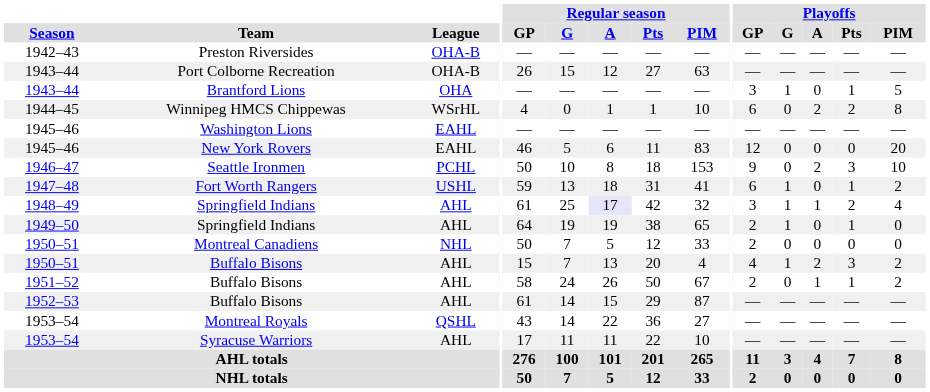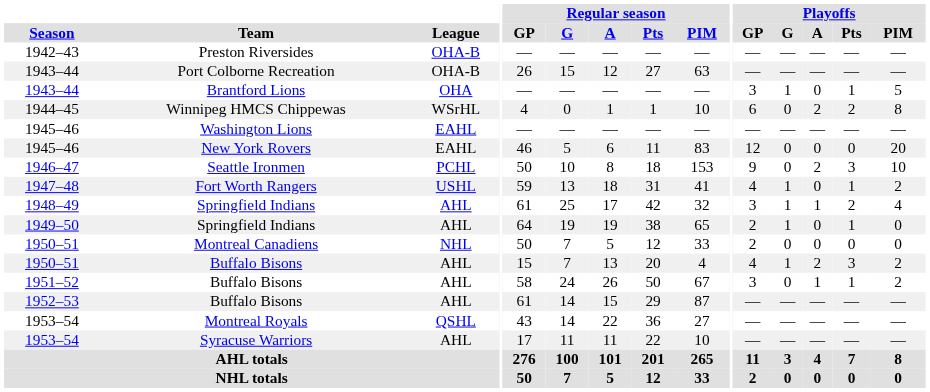 <table border="0" cellpadding="1" cellspacing="0" style="text-align:center; width:60em">
 <tr bgcolor="#e0e0e0">
 <th colspan="3" bgcolor="#ffffff"></th>
 <th rowspan="100" bgcolor="#ffffff"></th>
 <th colspan="5"><a href='#'>Regular season</a></th>
 <th rowspan="100" bgcolor="#ffffff"></th>
 <th colspan="5"><a href='#'>Playoffs</a></th>
 </tr>
 <tr bgcolor="#e0e0e0">
 <th><a href='#'>Season</a></th>
 <th>Team</th>
 <th>League</th>
 <th>GP</th>
 <th><a href='#'>G</a></th>
 <th><a href='#'>A</a></th>
 <th><a href='#'>Pts</a></th>
 <th><a href='#'>PIM</a></th>
 <th>GP</th>
 <th>G</th>
 <th>A</th>
 <th>Pts</th>
 <th>PIM</th>
 </tr>
 <tr>
 <td>1942–43</td>
 <td>Preston Riversides</td>
 <td><a href='#'>OHA-B</a></td>
 <td>—</td>
 <td>—</td>
 <td>—</td>
 <td>—</td>
 <td>—</td>
 <td>—</td>
 <td>—</td>
 <td>—</td>
 <td>—</td>
 <td>—</td>
 </tr>
 <tr bgcolor="#f0f0f0">
 <td>1943–44</td>
 <td>Port Colborne Recreation</td>
 <td>OHA-B</td>
 <td>26</td>
 <td>15</td>
 <td>12</td>
 <td>27</td>
 <td>63</td>
 <td>—</td>
 <td>—</td>
 <td>—</td>
 <td>—</td>
 <td>—</td>
 </tr>
 <tr>
 <td><a href='#'>1943–44</a></td>
 <td><a href='#'>Brantford Lions</a></td>
 <td><a href='#'>OHA</a></td>
 <td>—</td>
 <td>—</td>
 <td>—</td>
 <td>—</td>
 <td>—</td>
 <td>3</td>
 <td>1</td>
 <td>0</td>
 <td>1</td>
 <td>5</td>
 </tr>
 <tr bgcolor="#f0f0f0">
 <td>1944–45</td>
 <td>Winnipeg HMCS Chippewas</td>
 <td>WSrHL</td>
 <td>4</td>
 <td>0</td>
 <td>1</td>
 <td>1</td>
 <td>10</td>
 <td>6</td>
 <td>0</td>
 <td>2</td>
 <td>2</td>
 <td>8</td>
 </tr>
 <tr>
 <td>1945–46</td>
 <td><a href='#'>Washington Lions</a></td>
 <td><a href='#'>EAHL</a></td>
 <td>—</td>
 <td>—</td>
 <td>—</td>
 <td>—</td>
 <td>—</td>
 <td>—</td>
 <td>—</td>
 <td>—</td>
 <td>—</td>
 <td>—</td>
 </tr>
 <tr bgcolor="#f0f0f0">
 <td>1945–46</td>
 <td><a href='#'>New York Rovers</a></td>
 <td>EAHL</td>
 <td>46</td>
 <td>5</td>
 <td>6</td>
 <td>11</td>
 <td>83</td>
 <td>12</td>
 <td>0</td>
 <td>0</td>
 <td>0</td>
 <td>20</td>
 </tr>
 <tr>
 <td><a href='#'>1946–47</a></td>
 <td><a href='#'>Seattle Ironmen</a></td>
 <td><a href='#'>PCHL</a></td>
 <td>50</td>
 <td>10</td>
 <td>8</td>
 <td>18</td>
 <td>153</td>
 <td>9</td>
 <td>0</td>
 <td>2</td>
 <td>3</td>
 <td>10</td>
 </tr>
 <tr bgcolor="#f0f0f0">
 <td><a href='#'>1947–48</a></td>
 <td><a href='#'>Fort Worth Rangers</a></td>
 <td><a href='#'>USHL</a></td>
 <td>59</td>
 <td>13</td>
 <td>18</td>
 <td>31</td>
 <td>41</td>
-<td>6</td>
+<td>4</td>
 <td>1</td>
 <td>0</td>
 <td>1</td>
 <td>2</td>
 </tr>
 <tr>
 <td><a href='#'>1948–49</a></td>
 <td><a href='#'>Springfield Indians</a></td>
 <td><a href='#'>AHL</a></td>
 <td>61</td>
 <td>25</td>
-<td style="background: lavender;">17</td>
+<td>17</td>
 <td>42</td>
 <td>32</td>
 <td>3</td>
 <td>1</td>
 <td>1</td>
 <td>2</td>
 <td>4</td>
 </tr>
 <tr bgcolor="#f0f0f0">
 <td><a href='#'>1949–50</a></td>
 <td>Springfield Indians</td>
 <td>AHL</td>
 <td>64</td>
 <td>19</td>
 <td>19</td>
 <td>38</td>
 <td>65</td>
 <td>2</td>
 <td>1</td>
 <td>0</td>
 <td>1</td>
 <td>0</td>
 </tr>
 <tr>
 <td><a href='#'>1950–51</a></td>
 <td><a href='#'>Montreal Canadiens</a></td>
 <td><a href='#'>NHL</a></td>
 <td>50</td>
 <td>7</td>
 <td>5</td>
 <td>12</td>
 <td>33</td>
 <td>2</td>
 <td>0</td>
 <td>0</td>
 <td>0</td>
 <td>0</td>
 </tr>
 <tr bgcolor="#f0f0f0">
 <td><a href='#'>1950–51</a></td>
 <td><a href='#'>Buffalo Bisons</a></td>
 <td>AHL</td>
 <td>15</td>
 <td>7</td>
 <td>13</td>
 <td>20</td>
 <td>4</td>
 <td>4</td>
 <td>1</td>
 <td>2</td>
 <td>3</td>
 <td>2</td>
 </tr>
 <tr>
 <td><a href='#'>1951–52</a></td>
 <td>Buffalo Bisons</td>
 <td>AHL</td>
 <td>58</td>
 <td>24</td>
 <td>26</td>
 <td>50</td>
 <td>67</td>
-<td>2</td>
+<td>3</td>
 <td>0</td>
 <td>1</td>
 <td>1</td>
 <td>2</td>
 </tr>
 <tr bgcolor="#f0f0f0">
 <td><a href='#'>1952–53</a></td>
 <td>Buffalo Bisons</td>
 <td>AHL</td>
 <td>61</td>
 <td>14</td>
 <td>15</td>
 <td>29</td>
 <td>87</td>
 <td>—</td>
 <td>—</td>
 <td>—</td>
 <td>—</td>
 <td>—</td>
 </tr>
 <tr>
 <td>1953–54</td>
 <td><a href='#'>Montreal Royals</a></td>
 <td><a href='#'>QSHL</a></td>
 <td>43</td>
 <td>14</td>
 <td>22</td>
 <td>36</td>
 <td>27</td>
 <td>—</td>
 <td>—</td>
 <td>—</td>
 <td>—</td>
 <td>—</td>
 </tr>
 <tr bgcolor="#f0f0f0">
 <td><a href='#'>1953–54</a></td>
 <td><a href='#'>Syracuse Warriors</a></td>
 <td>AHL</td>
 <td>17</td>
 <td>11</td>
 <td>11</td>
 <td>22</td>
 <td>10</td>
 <td>—</td>
 <td>—</td>
 <td>—</td>
 <td>—</td>
 <td>—</td>
 </tr>
 <tr bgcolor="#e0e0e0">
 <th colspan="3">AHL totals</th>
 <th>276</th>
 <th>100</th>
 <th>101</th>
 <th>201</th>
 <th>265</th>
 <th>11</th>
 <th>3</th>
 <th>4</th>
 <th>7</th>
 <th>8</th>
 </tr>
 <tr bgcolor="#e0e0e0">
 <th colspan="3">NHL totals</th>
 <th>50</th>
 <th>7</th>
 <th>5</th>
 <th>12</th>
 <th>33</th>
 <th>2</th>
 <th>0</th>
 <th>0</th>
 <th>0</th>
 <th>0</th>
 </tr>
 </table>
